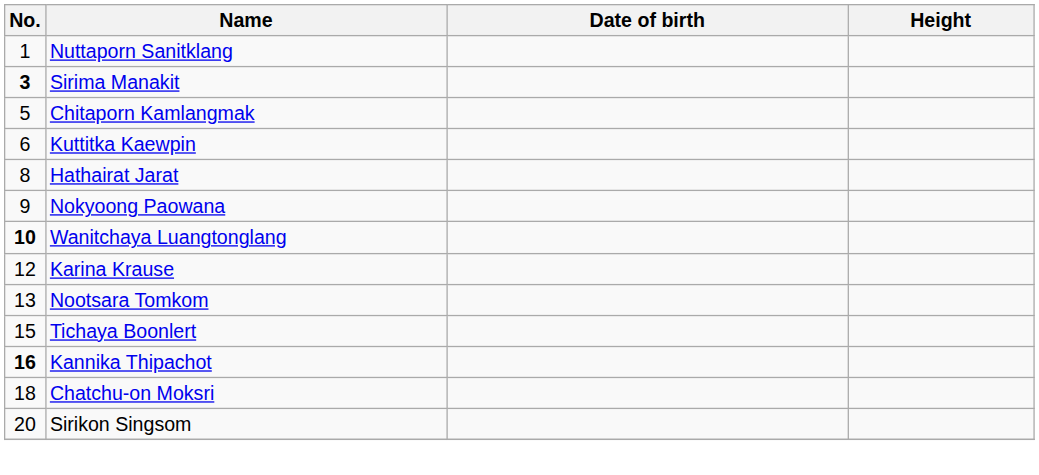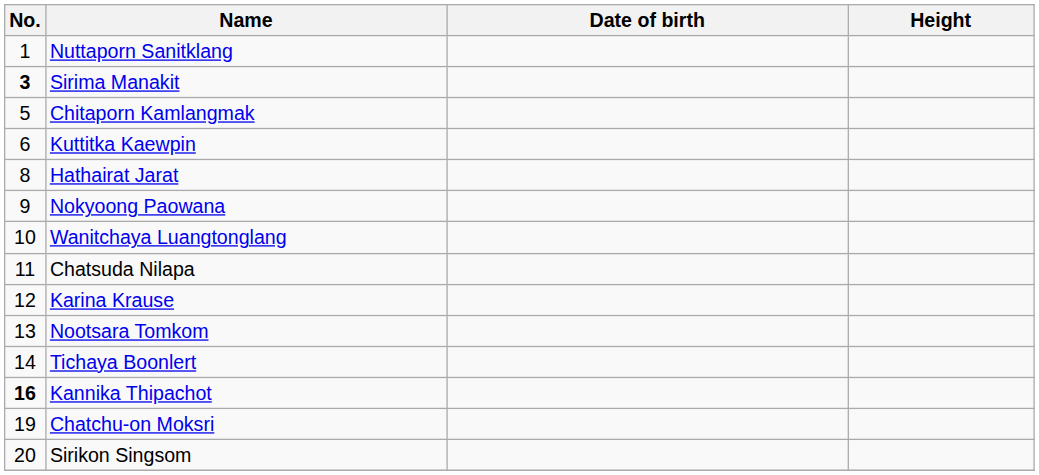 <table class="wikitable sortable" style="font-size:95%; text-align:center;">
 <tr>
 <th>No.</th>
 <th style="width:20em">Name</th>
 <th style="width:20em">Date of birth</th>
 <th style="width:9em">Height</th>
 </tr>
 <tr>
 <td>1</td>
 <td align=left> <a href='#'>Nuttaporn Sanitklang</a></td>
 <td align=right></td>
 <td></td>
 </tr>
 <tr>
 <td><strong>3</strong></td>
 <td align=left> <a href='#'>Sirima Manakit</a></td>
 <td align=right></td>
 <td></td>
 </tr>
 <tr>
 <td>5</td>
 <td align=left> <a href='#'>Chitaporn Kamlangmak</a></td>
 <td align=right></td>
 <td></td>
 </tr>
 <tr>
 <td>6</td>
 <td align=left> <a href='#'>Kuttitka Kaewpin</a></td>
 <td align=right></td>
 <td></td>
 </tr>
 <tr>
 <td>8</td>
 <td align=left> <a href='#'>Hathairat Jarat</a></td>
 <td align=right></td>
 <td></td>
 </tr>
 <tr>
 <td>9</td>
 <td align=left> <a href='#'>Nokyoong Paowana</a></td>
 <td align=right></td>
 <td></td>
 </tr>
 <tr>
-<td><strong>10</strong></td>
+<td>10</td>
 <td align=left> <a href='#'>Wanitchaya Luangtonglang</a></td>
+<td align=right></td>
+<td></td>
+</tr>
+<tr>
+<td>11</td>
+<td align=left> Chatsuda Nilapa</td>
 <td align=right></td>
 <td></td>
 </tr>
 <tr>
 <td>12</td>
 <td align=left> <a href='#'>Karina Krause</a></td>
 <td align=right></td>
 <td></td>
 </tr>
 <tr>
 <td>13</td>
 <td align=left> <a href='#'>Nootsara Tomkom</a></td>
 <td align=right></td>
 <td></td>
 </tr>
 <tr>
-<td>15</td>
+<td>14</td>
 <td align=left> <a href='#'>Tichaya Boonlert</a></td>
 <td align=right></td>
 <td></td>
 </tr>
 <tr>
 <td><strong>16</strong></td>
 <td align=left> <a href='#'>Kannika Thipachot</a></td>
 <td align=right></td>
 <td></td>
 </tr>
 <tr>
-<td>18</td>
+<td>19</td>
 <td align=left> <a href='#'>Chatchu-on Moksri</a></td>
 <td align=right></td>
 <td></td>
 </tr>
 <tr>
 <td>20</td>
 <td align=left> Sirikon Singsom</td>
 <td align=right></td>
 <td></td>
 </tr>
 <tr>
 </tr>
 </table>
